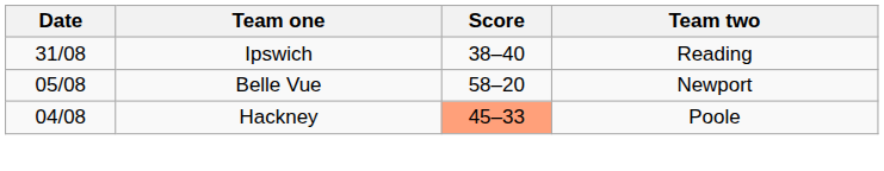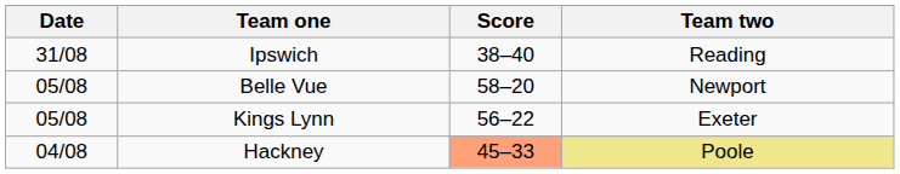 <table class="wikitable" style="text-align: center">
 <tr>
 <th width=80>Date</th>
 <th width=250>Team one</th>
 <th width=80>Score</th>
 <th width=250>Team two</th>
 </tr>
 <tr>
 <td>31/08</td>
 <td>Ipswich</td>
 <td>38–40</td>
 <td>Reading</td>
 </tr>
 <tr>
 <td>05/08</td>
 <td>Belle Vue</td>
 <td>58–20</td>
 <td>Newport</td>
 </tr>
 <tr>
+<td>05/08</td>
+<td>Kings Lynn</td>
+<td>56–22</td>
+<td>Exeter</td>
+</tr>
+<tr>
 <td>04/08</td>
 <td>Hackney</td>
 <td style="background: lightsalmon;">45–33</td>
-<td>Poole</td>
+<td style="background: khaki;">Poole</td>
 </tr>
 </table>
